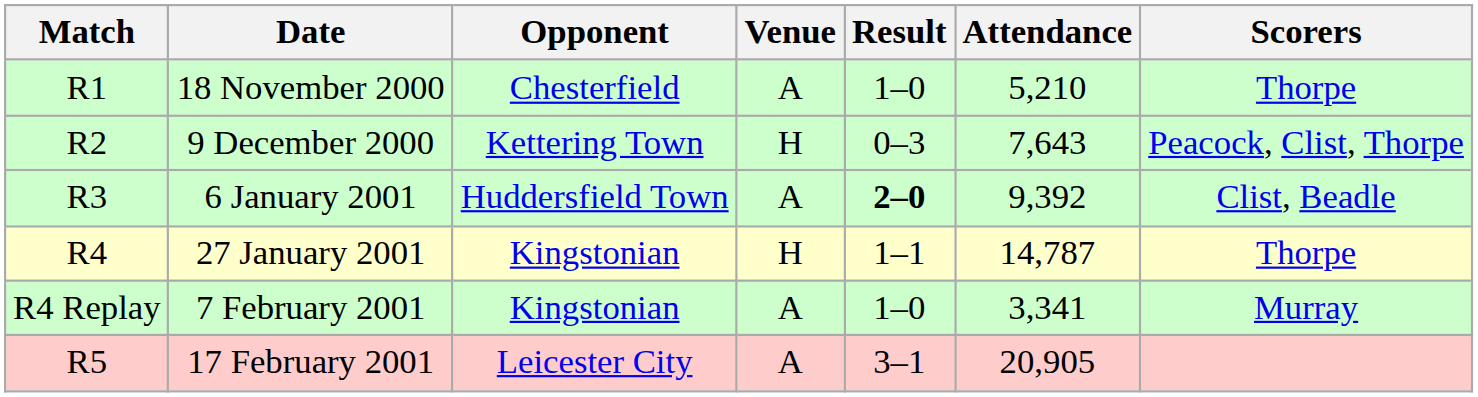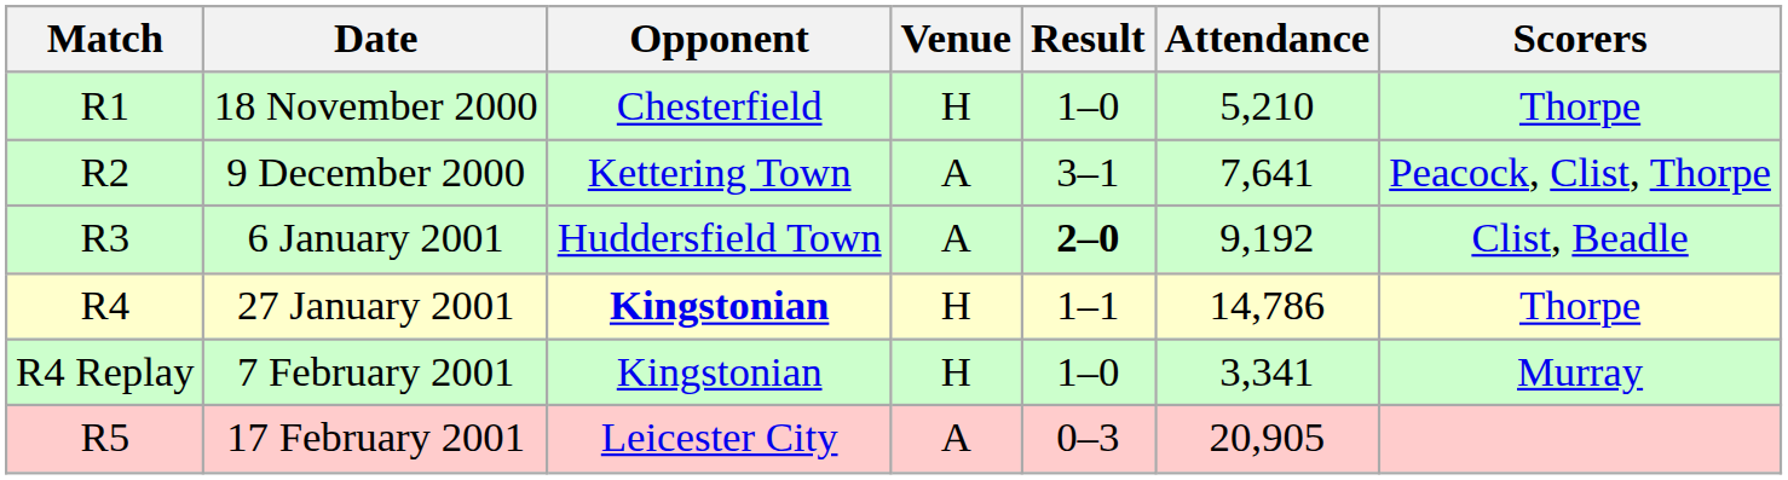 <table class="wikitable" style="font-size:100%; text-align:center">
 <tr>
 <th>Match</th>
 <th>Date</th>
 <th>Opponent</th>
 <th>Venue</th>
 <th>Result</th>
 <th>Attendance</th>
 <th>Scorers</th>
 </tr>
 <tr style="background: #CCFFCC;">
 <td>R1</td>
 <td>18 November 2000</td>
 <td><a href='#'>Chesterfield</a></td>
-<td>A</td>
+<td>H</td>
 <td>1–0</td>
 <td>5,210</td>
 <td><a href='#'>Thorpe</a></td>
 </tr>
 <tr style="background: #CCFFCC;">
 <td>R2</td>
 <td>9 December 2000</td>
 <td><a href='#'>Kettering Town</a></td>
-<td>H</td>
-<td>0–3</td>
-<td>7,643</td>
+<td>A</td>
+<td>3–1</td>
+<td>7,641</td>
 <td><a href='#'>Peacock</a>, <a href='#'>Clist</a>, <a href='#'>Thorpe</a></td>
 </tr>
 <tr style="background: #CCFFCC;">
 <td>R3</td>
 <td>6 January 2001</td>
 <td><a href='#'>Huddersfield Town</a></td>
 <td>A</td>
 <td><strong>2–0</strong></td>
-<td>9,392</td>
+<td>9,192</td>
 <td><a href='#'>Clist</a>, <a href='#'>Beadle</a></td>
 </tr>
 <tr style="background: #FFFFCC;">
 <td>R4</td>
 <td>27 January 2001</td>
-<td><a href='#'>Kingstonian</a></td>
+<td><strong><a href='#'>Kingstonian</a></strong></td>
 <td>H</td>
 <td>1–1</td>
-<td>14,787</td>
+<td>14,786</td>
 <td><a href='#'>Thorpe</a></td>
 </tr>
 <tr style="background: #CCFFCC;">
 <td>R4 Replay</td>
 <td>7 February 2001</td>
 <td><a href='#'>Kingstonian</a></td>
-<td>A</td>
+<td>H</td>
 <td>1–0</td>
 <td>3,341</td>
 <td><a href='#'>Murray</a></td>
 </tr>
 <tr style="background: #FFCCCC;">
 <td>R5</td>
 <td>17 February 2001</td>
 <td><a href='#'>Leicester City</a></td>
 <td>A</td>
-<td>3–1</td>
+<td>0–3</td>
 <td>20,905</td>
 <td></td>
 </tr>
 </table>
